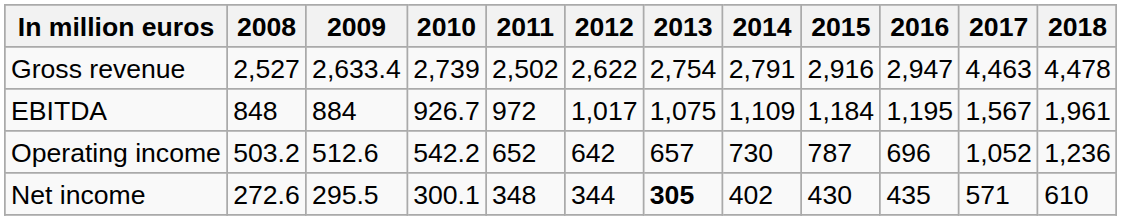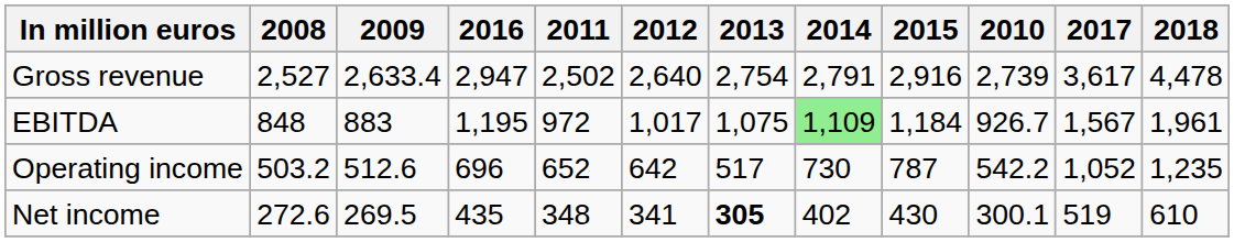 <table class="wikitable sortable" style="font-size: 95%">
 <tr>
 <th>In million euros</th>
 <th>2008</th>
 <th>2009</th>
-<th>2010</th>
+<th>2016</th>
 <th>2011</th>
 <th>2012</th>
 <th>2013</th>
 <th>2014</th>
 <th>2015</th>
-<th>2016</th>
+<th>2010</th>
 <th>2017</th>
 <th>2018</th>
 </tr>
 <tr>
 <td>Gross revenue</td>
 <td>2,527</td>
 <td>2,633.4</td>
-<td>2,739</td>
+<td>2,947</td>
 <td>2,502</td>
-<td>2,622</td>
+<td>2,640</td>
 <td>2,754</td>
 <td>2,791</td>
 <td>2,916</td>
-<td>2,947</td>
-<td>4,463</td>
+<td>2,739</td>
+<td>3,617</td>
 <td>4,478</td>
 </tr>
 <tr>
 <td>EBITDA</td>
 <td>848</td>
-<td>884</td>
-<td>926.7</td>
+<td>883</td>
+<td>1,195</td>
 <td>972</td>
 <td>1,017</td>
 <td>1,075</td>
-<td>1,109</td>
+<td style="background: lightgreen;">1,109</td>
 <td>1,184</td>
-<td>1,195</td>
+<td>926.7</td>
 <td>1,567</td>
 <td>1,961</td>
 </tr>
 <tr>
 <td>Operating income</td>
 <td>503.2</td>
 <td>512.6</td>
-<td>542.2</td>
+<td>696</td>
 <td>652</td>
 <td>642</td>
-<td>657</td>
+<td>517</td>
 <td>730</td>
 <td>787</td>
-<td>696</td>
+<td>542.2</td>
 <td>1,052</td>
-<td>1,236</td>
+<td>1,235</td>
 </tr>
 <tr>
 <td>Net income</td>
 <td>272.6</td>
-<td>295.5</td>
-<td>300.1</td>
+<td>269.5</td>
+<td>435</td>
 <td>348</td>
-<td>344</td>
+<td>341</td>
 <td><strong>305</strong></td>
 <td>402</td>
 <td>430</td>
-<td>435</td>
-<td>571</td>
+<td>300.1</td>
+<td>519</td>
 <td>610</td>
 </tr>
 </table>
